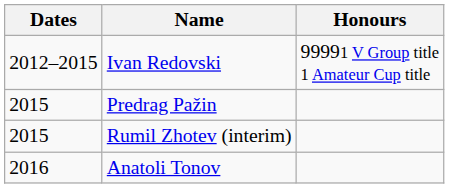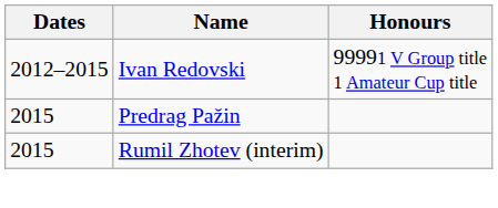 <table class="wikitable">
 <tr>
 <th>Dates</th>
 <th>Name</th>
 <th>Honours</th>
 </tr>
 <tr>
 <td>2012–2015</td>
 <td> <a href='#'>Ivan Redovski</a></td>
 <td><span>9999</span><small>1 <a href='#'>V Group</a> title<br> 1 <a href='#'>Amateur Cup</a> title</small></td>
 </tr>
 <tr>
 <td>2015</td>
 <td> <a href='#'>Predrag Pažin</a></td>
 <td></td>
 </tr>
 <tr>
 <td>2015</td>
 <td> <a href='#'>Rumil Zhotev</a> (interim)</td>
 <td></td>
 </tr>
-<tr>
-<td>2016</td>
-<td> <a href='#'>Anatoli Tonov</a></td>
-<td></td>
-</tr>
 </table>
